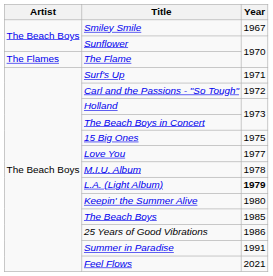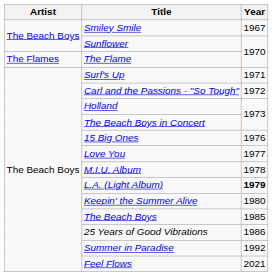 <table class="wikitable">
 <tr>
 <th>Artist</th>
 <th>Title</th>
 <th>Year</th>
 </tr>
 <tr>
 <td rowspan="2"><a href='#'>The Beach Boys</a></td>
 <td><em><a href='#'>Smiley Smile</a></em></td>
 <td>1967</td>
 </tr>
 <tr>
 <td><em><a href='#'>Sunflower</a></em></td>
 <td rowspan="2">1970</td>
 </tr>
 <tr>
 <td><a href='#'>The Flames</a></td>
 <td><em><a href='#'>The Flame</a></em></td>
 </tr>
 <tr>
 <td rowspan="13">The Beach Boys</td>
 <td><em><a href='#'>Surf's Up</a></em></td>
 <td>1971</td>
 </tr>
 <tr>
 <td><em><a href='#'>Carl and the Passions - "So Tough"</a></em></td>
 <td>1972</td>
 </tr>
 <tr>
 <td><em><a href='#'>Holland</a></em></td>
 <td rowspan="2">1973</td>
 </tr>
 <tr>
 <td><em><a href='#'>The Beach Boys in Concert</a></em></td>
 </tr>
 <tr>
 <td><em><a href='#'>15 Big Ones</a></em></td>
-<td>1975</td>
+<td>1976</td>
 </tr>
 <tr>
 <td><em><a href='#'>Love You</a></em></td>
 <td>1977</td>
 </tr>
 <tr>
 <td><em><a href='#'>M.I.U. Album</a></em></td>
 <td>1978</td>
 </tr>
 <tr>
 <td><em><a href='#'>L.A. (Light Album)</a></em></td>
 <td><strong>1979</strong></td>
 </tr>
 <tr>
 <td><em><a href='#'>Keepin' the Summer Alive</a></em></td>
 <td>1980</td>
 </tr>
 <tr>
 <td><em><a href='#'>The Beach Boys</a></em></td>
 <td>1985</td>
 </tr>
 <tr>
 <td><em>25 Years of Good Vibrations</em></td>
 <td>1986</td>
 </tr>
 <tr>
 <td><em><a href='#'>Summer in Paradise</a></em></td>
-<td>1991</td>
+<td>1992</td>
 </tr>
 <tr>
 <td><em><a href='#'>Feel Flows</a></em></td>
 <td>2021</td>
 </tr>
 </table>
